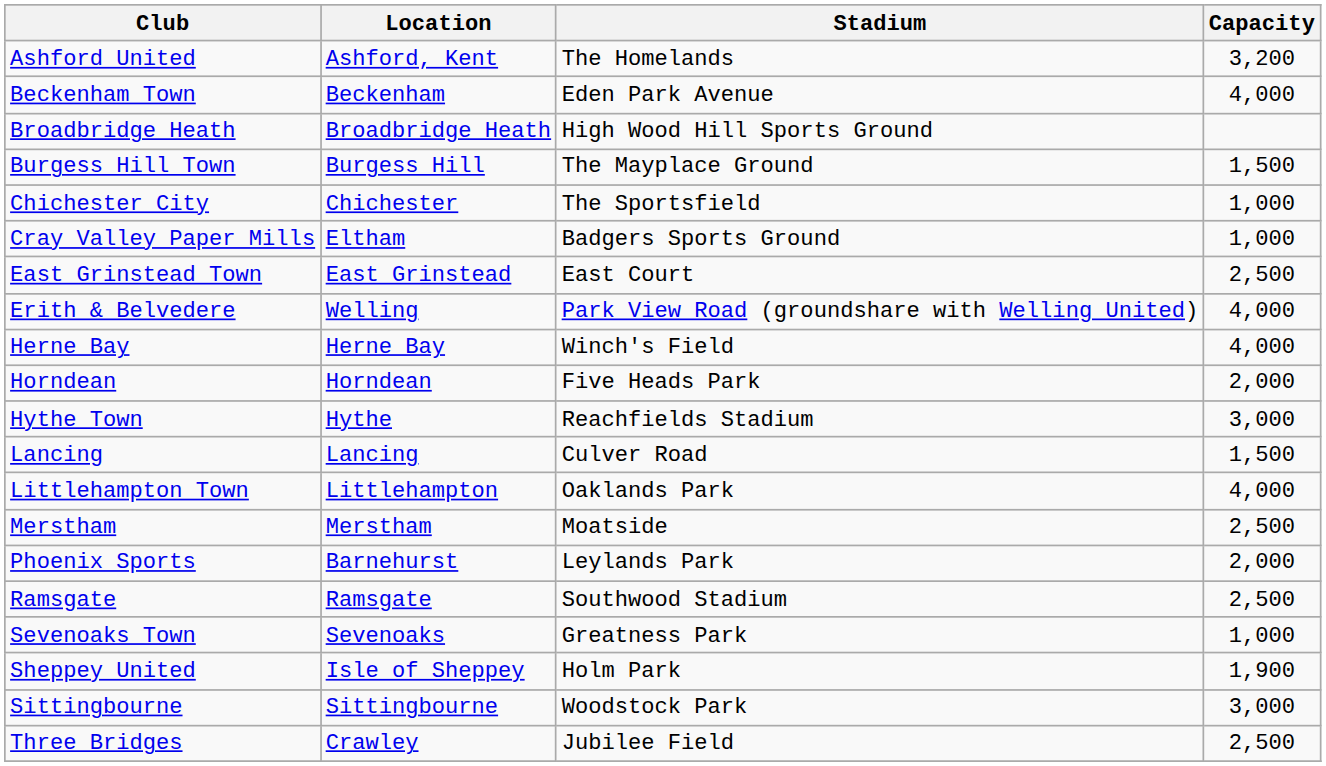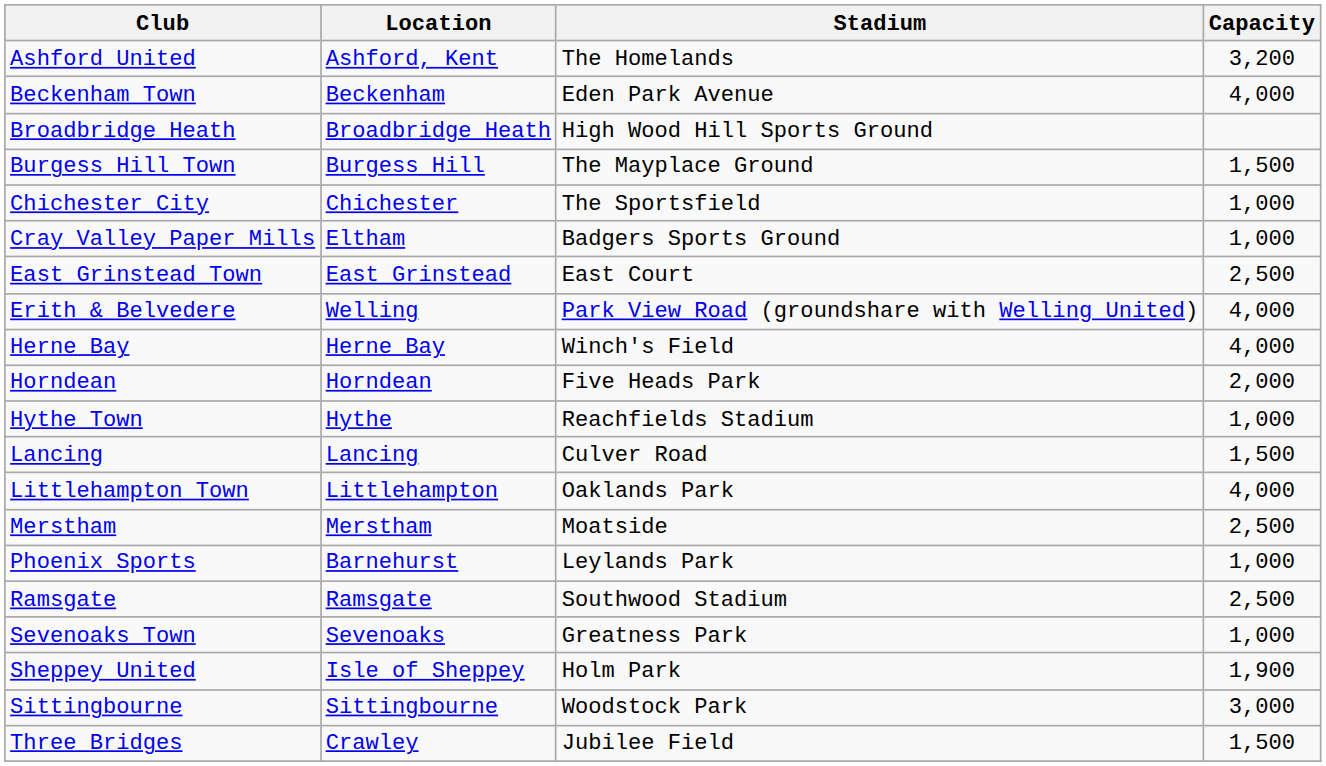 <table class="wikitable sortable">
 <tr>
 <th>Club</th>
 <th>Location</th>
 <th>Stadium</th>
 <th>Capacity</th>
 </tr>
 <tr>
 <td><a href='#'>Ashford United</a></td>
 <td><a href='#'>Ashford, Kent</a></td>
 <td>The Homelands</td>
 <td align="center">3,200</td>
 </tr>
 <tr>
 <td><a href='#'>Beckenham Town</a></td>
 <td><a href='#'>Beckenham</a></td>
 <td>Eden Park Avenue</td>
 <td align="center">4,000</td>
 </tr>
 <tr>
 <td><a href='#'>Broadbridge Heath</a></td>
 <td><a href='#'>Broadbridge Heath</a></td>
 <td>High Wood Hill Sports Ground</td>
 <td align="center"></td>
 </tr>
 <tr>
 <td><a href='#'>Burgess Hill Town</a></td>
 <td><a href='#'>Burgess Hill</a></td>
 <td>The Mayplace Ground</td>
 <td align="center">1,500</td>
 </tr>
 <tr>
 <td><a href='#'>Chichester City</a></td>
 <td><a href='#'>Chichester</a></td>
 <td>The Sportsfield</td>
 <td align="center">1,000</td>
 </tr>
 <tr>
 <td><a href='#'>Cray Valley Paper Mills</a></td>
 <td><a href='#'>Eltham</a></td>
 <td>Badgers Sports Ground</td>
 <td align="center">1,000</td>
 </tr>
 <tr>
 <td><a href='#'>East Grinstead Town</a></td>
 <td><a href='#'>East Grinstead</a></td>
 <td>East Court</td>
 <td align="center">2,500</td>
 </tr>
 <tr>
 <td><a href='#'>Erith & Belvedere</a></td>
 <td><a href='#'>Welling</a></td>
 <td><a href='#'>Park View Road</a> (groundshare with <a href='#'>Welling United</a>)</td>
 <td align="center">4,000</td>
 </tr>
 <tr>
 <td><a href='#'>Herne Bay</a></td>
 <td><a href='#'>Herne Bay</a></td>
 <td>Winch's Field</td>
 <td align="center">4,000</td>
 </tr>
 <tr>
 <td><a href='#'>Horndean</a></td>
 <td><a href='#'>Horndean</a></td>
 <td>Five Heads Park</td>
 <td align="center">2,000</td>
 </tr>
 <tr>
 <td><a href='#'>Hythe Town</a></td>
 <td><a href='#'>Hythe</a></td>
 <td>Reachfields Stadium</td>
-<td align="center">3,000</td>
+<td align="center">1,000</td>
 </tr>
 <tr>
 <td><a href='#'>Lancing</a></td>
 <td><a href='#'>Lancing</a></td>
 <td>Culver Road</td>
 <td align="center">1,500</td>
 </tr>
 <tr>
 <td><a href='#'>Littlehampton Town</a></td>
 <td><a href='#'>Littlehampton</a></td>
 <td>Oaklands Park</td>
 <td align="center">4,000</td>
 </tr>
 <tr>
 <td><a href='#'>Merstham</a></td>
 <td><a href='#'>Merstham</a></td>
 <td>Moatside</td>
 <td align="center">2,500</td>
 </tr>
 <tr>
 <td><a href='#'>Phoenix Sports</a></td>
 <td><a href='#'>Barnehurst</a></td>
 <td>Leylands Park</td>
-<td align="center">2,000</td>
+<td align="center">1,000</td>
 </tr>
 <tr>
 <td><a href='#'>Ramsgate</a></td>
 <td><a href='#'>Ramsgate</a></td>
 <td>Southwood Stadium</td>
 <td align="center">2,500</td>
 </tr>
 <tr>
 <td><a href='#'>Sevenoaks Town</a></td>
 <td><a href='#'>Sevenoaks</a></td>
 <td>Greatness Park</td>
 <td align="center">1,000</td>
 </tr>
 <tr>
 <td><a href='#'>Sheppey United</a></td>
 <td><a href='#'>Isle of Sheppey</a></td>
 <td>Holm Park</td>
 <td align="center">1,900</td>
 </tr>
 <tr>
 <td><a href='#'>Sittingbourne</a></td>
 <td><a href='#'>Sittingbourne</a></td>
 <td>Woodstock Park</td>
 <td align="center">3,000</td>
 </tr>
 <tr>
 <td><a href='#'>Three Bridges</a></td>
 <td><a href='#'>Crawley</a> </td>
 <td>Jubilee Field</td>
-<td align="center">2,500</td>
+<td align="center">1,500</td>
 </tr>
 <tr>
 </tr>
 </table>
